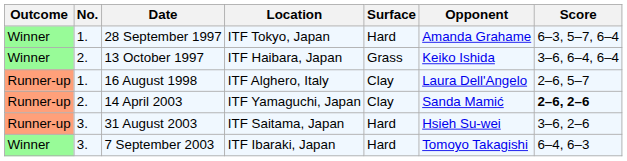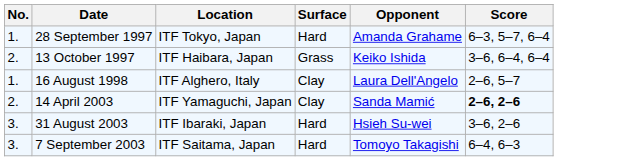 <table class="sortable wikitable" style=font-size:97%>
 <tr>
-<th>Outcome</th>
 <th>No.</th>
 <th>Date</th>
 <th>Location</th>
 <th>Surface</th>
 <th>Opponent</th>
 <th>Score</th>
 </tr>
 <tr style="background:#f0f8ff;">
-<td bgcolor="98FB98">Winner</td>
 <td>1.</td>
 <td>28 September 1997</td>
 <td>ITF Tokyo, Japan</td>
 <td>Hard</td>
 <td> <a href='#'>Amanda Grahame</a></td>
 <td>6–3, 5–7, 6–4</td>
 </tr>
 <tr bgcolor="#f0f8ff">
-<td bgcolor="98FB98">Winner</td>
 <td>2.</td>
 <td>13 October 1997</td>
 <td>ITF Haibara, Japan</td>
 <td>Grass</td>
 <td> <a href='#'>Keiko Ishida</a></td>
 <td>3–6, 6–4, 6–4</td>
 </tr>
 <tr bgcolor="#f0f8ff">
-<td style="background:#ffa07a;">Runner-up</td>
 <td>1.</td>
 <td>16 August 1998</td>
 <td>ITF Alghero, Italy</td>
 <td>Clay</td>
 <td> <a href='#'>Laura Dell'Angelo</a></td>
 <td>2–6, 5–7</td>
 </tr>
 <tr bgcolor="#f0f8ff">
-<td style="background:#ffa07a;">Runner-up</td>
 <td>2.</td>
 <td>14 April 2003</td>
 <td>ITF Yamaguchi, Japan</td>
 <td>Clay</td>
 <td> <a href='#'>Sanda Mamić</a></td>
 <td><strong>2–6, 2–6</strong></td>
 </tr>
 <tr bgcolor="#f0f8ff">
-<td style="background:#ffa07a;">Runner-up</td>
 <td>3.</td>
 <td>31 August 2003</td>
-<td>ITF Saitama, Japan</td>
+<td>ITF Ibaraki, Japan</td>
 <td>Hard</td>
 <td> <a href='#'>Hsieh Su-wei</a></td>
 <td>3–6, 2–6</td>
 </tr>
 <tr bgcolor="#f0f8ff">
-<td bgcolor="98FB98">Winner</td>
 <td>3.</td>
 <td>7 September 2003</td>
-<td>ITF Ibaraki, Japan</td>
+<td>ITF Saitama, Japan</td>
 <td>Hard</td>
 <td> <a href='#'>Tomoyo Takagishi</a></td>
 <td>6–4, 6–3</td>
 </tr>
 </table>
